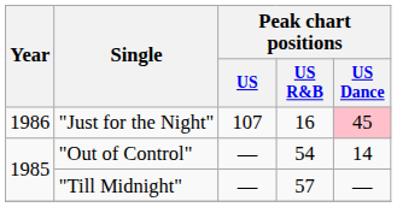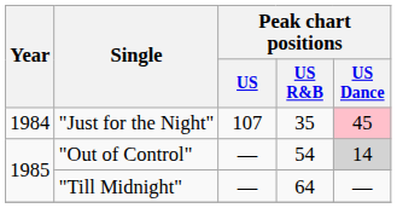 <table class="wikitable" style="text-align:center;">
 <tr>
 <th rowspan="2">Year</th>
 <th rowspan="2">Single</th>
 <th colspan="3">Peak chart positions</th>
 </tr>
 <tr style="font-size:smaller;">
 <th width="40"><a href='#'>US</a><br></th>
 <th width="40"><a href='#'>US<br>R&B</a><br></th>
 <th width="40"><a href='#'>US<br>Dance</a><br></th>
 </tr>
 <tr>
-<td rowspan="1">1986</td>
+<td rowspan="1">1984</td>
 <td align="left">"Just for the Night"</td>
 <td>107</td>
-<td>16</td>
+<td>35</td>
 <td style="background: pink;">45</td>
 </tr>
 <tr>
 <td rowspan="2">1985</td>
 <td align="left">"Out of Control"</td>
 <td>—</td>
 <td>54</td>
-<td>14</td>
+<td style="background: lightgrey;">14</td>
 </tr>
 <tr>
 <td align="left">"Till Midnight"</td>
 <td>—</td>
-<td>57</td>
+<td>64</td>
 <td>—</td>
 </tr>
 <tr>
 </tr>
 </table>
